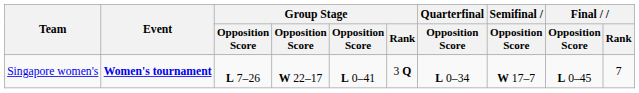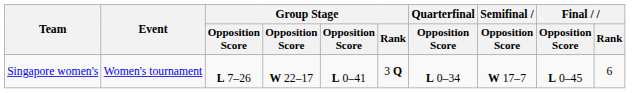 <table class=wikitable style=font-size:90%;text-align:center>
 <tr>
 <th rowspan=2>Team</th>
 <th rowspan=2>Event</th>
 <th colspan=4>Group Stage</th>
 <th>Quarterfinal</th>
 <th>Semifinal / </th>
 <th colspan=2>Final /  / </th>
 </tr>
 <tr style=font-size:95%>
 <th>Opposition<br>Score</th>
 <th>Opposition<br>Score</th>
 <th>Opposition<br>Score</th>
 <th>Rank</th>
 <th>Opposition<br>Score</th>
 <th>Opposition<br>Score</th>
 <th>Opposition<br>Score</th>
 <th>Rank</th>
 </tr>
 <tr>
 <td align=left><a href='#'>Singapore women's</a></td>
-<td align=left><strong><a href='#'>Women's tournament</a></strong></td>
+<td align=left><a href='#'>Women's tournament</a></td>
 <td><br><strong>L</strong> 7–26</td>
 <td><br><strong>W</strong> 22–17</td>
 <td><br><strong>L</strong> 0–41</td>
 <td>3 <strong>Q</strong></td>
 <td><br><strong>L</strong> 0–34</td>
 <td><br><strong>W</strong> 17–7</td>
 <td><br><strong>L</strong> 0–45</td>
-<td>7</td>
+<td>6</td>
 </tr>
 </table>
